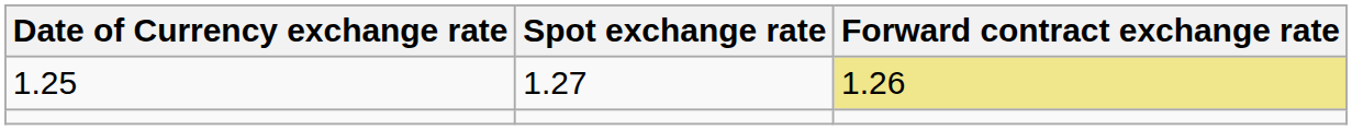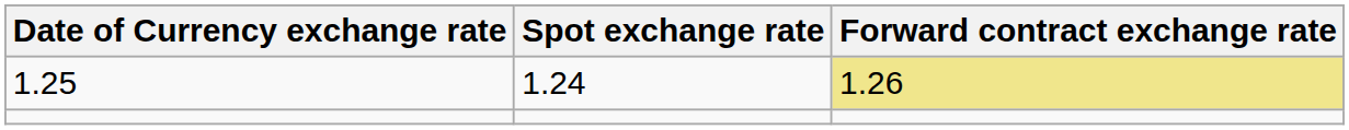 <table class="wikitable">
 <tr>
 <th>Date of Currency exchange rate</th>
 <th>Spot exchange rate</th>
 <th>Forward contract exchange rate</th>
 </tr>
 <tr>
 <td>1.25</td>
-<td>1.27</td>
+<td>1.24</td>
 <td style="background: khaki;">1.26</td>
 </tr>
 <tr>
 <td></td>
 <td></td>
 <td></td>
 </tr>
 </table>
